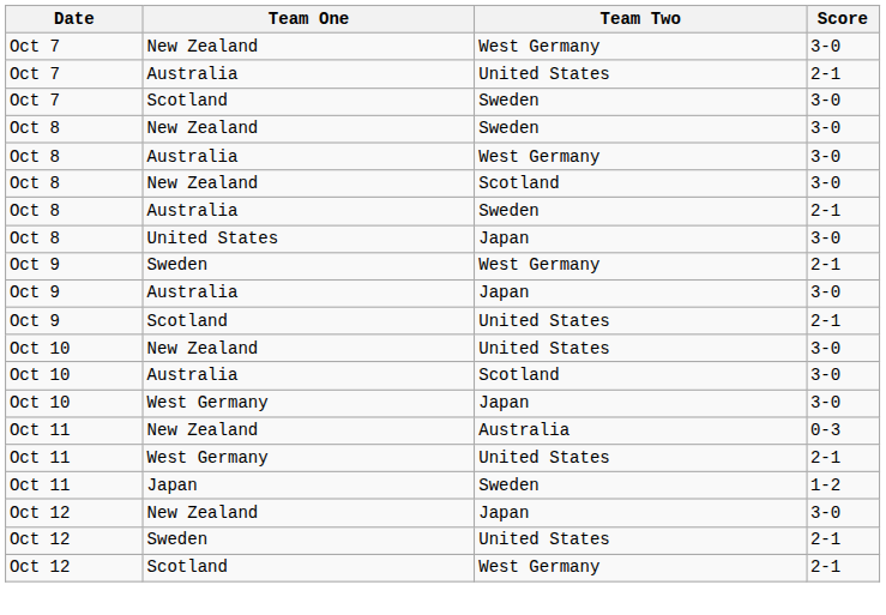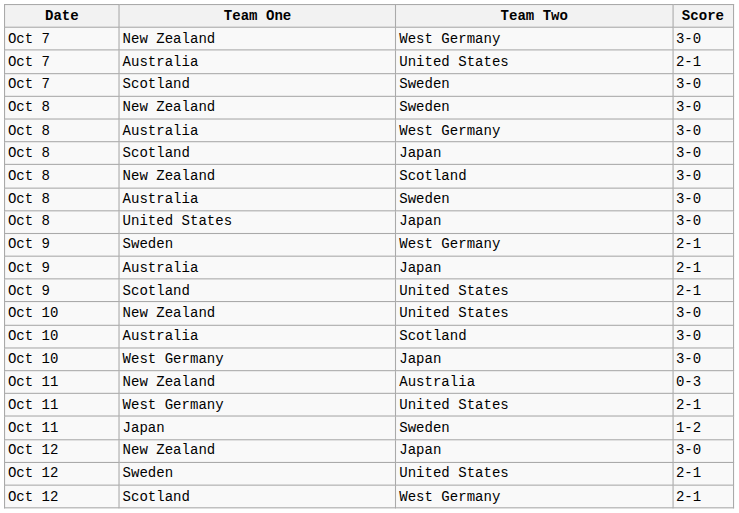 <table class="wikitable">
 <tr>
 <th width=100>Date</th>
 <th width=250>Team One</th>
 <th width=250>Team Two</th>
 <th width=50>Score</th>
 </tr>
 <tr>
 <td>Oct 7</td>
 <td> New Zealand</td>
 <td> West Germany</td>
 <td>3-0</td>
 </tr>
 <tr>
 <td>Oct 7</td>
 <td> Australia</td>
 <td> United States</td>
 <td>2-1</td>
 </tr>
 <tr>
 <td>Oct 7</td>
 <td> Scotland</td>
 <td> Sweden</td>
 <td>3-0</td>
 </tr>
 <tr>
 <td>Oct 8</td>
 <td> New Zealand</td>
 <td> Sweden</td>
 <td>3-0</td>
 </tr>
 <tr>
 <td>Oct 8</td>
 <td> Australia</td>
 <td> West Germany</td>
 <td>3-0</td>
 </tr>
 <tr>
 <td>Oct 8</td>
+<td> Scotland</td>
+<td> Japan</td>
+<td>3-0</td>
+</tr>
+<tr>
+<td>Oct 8</td>
 <td> New Zealand</td>
 <td> Scotland</td>
 <td>3-0</td>
 </tr>
 <tr>
 <td>Oct 8</td>
 <td> Australia</td>
 <td> Sweden</td>
-<td>2-1</td>
+<td>3-0</td>
 </tr>
 <tr>
 <td>Oct 8</td>
 <td> United States</td>
 <td> Japan</td>
 <td>3-0</td>
 </tr>
 <tr>
 <td>Oct 9</td>
 <td> Sweden</td>
 <td> West Germany</td>
 <td>2-1</td>
 </tr>
 <tr>
 <td>Oct 9</td>
 <td> Australia</td>
 <td> Japan</td>
-<td>3-0</td>
+<td>2-1</td>
 </tr>
 <tr>
 <td>Oct 9</td>
 <td> Scotland</td>
 <td> United States</td>
 <td>2-1</td>
 </tr>
 <tr>
 <td>Oct 10</td>
 <td> New Zealand</td>
 <td> United States</td>
 <td>3-0</td>
 </tr>
 <tr>
 <td>Oct 10</td>
 <td> Australia</td>
 <td> Scotland</td>
 <td>3-0</td>
 </tr>
 <tr>
 <td>Oct 10</td>
 <td> West Germany</td>
 <td> Japan</td>
 <td>3-0</td>
 </tr>
 <tr>
 <td>Oct 11</td>
 <td> New Zealand</td>
 <td> Australia</td>
 <td>0-3</td>
 </tr>
 <tr>
 <td>Oct 11</td>
 <td> West Germany</td>
 <td> United States</td>
 <td>2-1</td>
 </tr>
 <tr>
 <td>Oct 11</td>
 <td> Japan</td>
 <td> Sweden</td>
 <td>1-2</td>
 </tr>
 <tr>
 <td>Oct 12</td>
 <td> New Zealand</td>
 <td> Japan</td>
 <td>3-0</td>
 </tr>
 <tr>
 <td>Oct 12</td>
 <td> Sweden</td>
 <td> United States</td>
 <td>2-1</td>
 </tr>
 <tr>
 <td>Oct 12</td>
 <td> Scotland</td>
 <td> West Germany</td>
 <td>2-1</td>
 </tr>
 </table>
